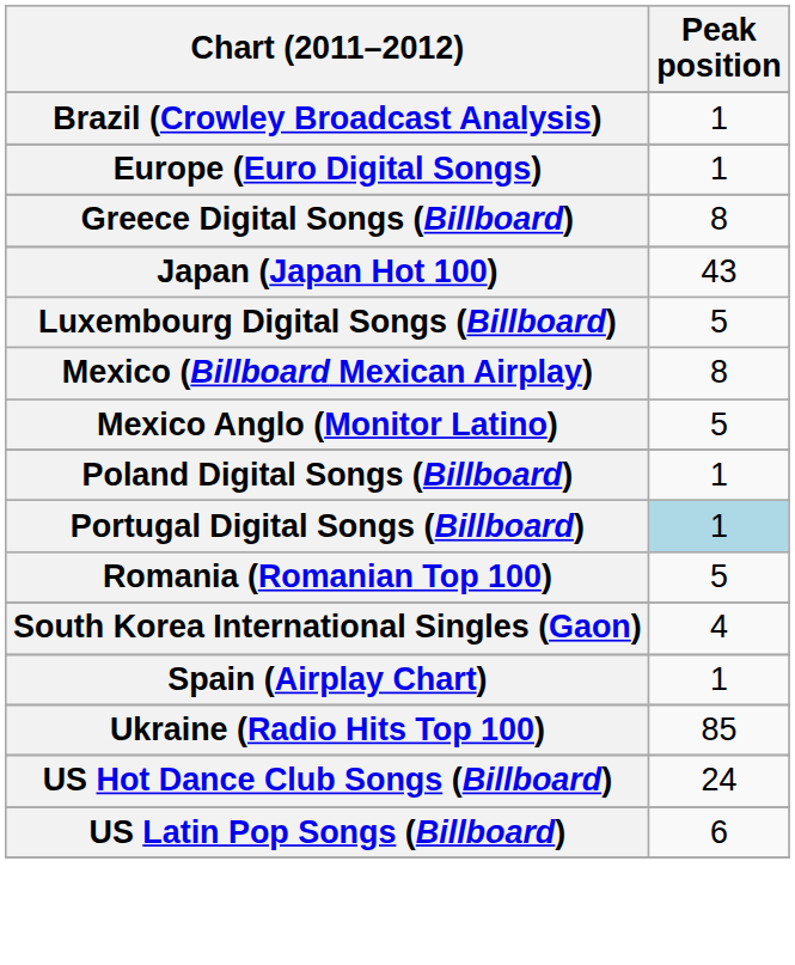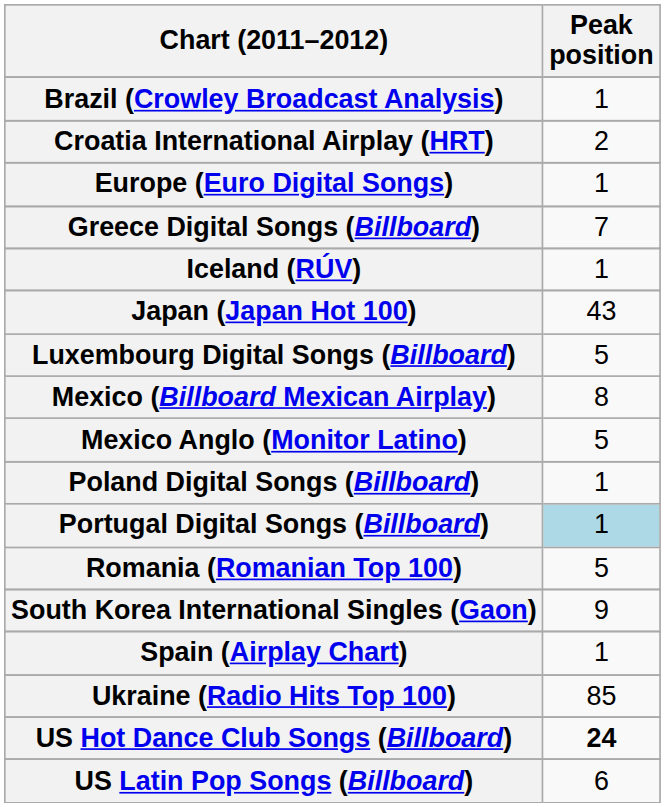 <table class="wikitable sortable plainrowheaders">
 <tr>
 <th scope="col">Chart (2011–2012)</th>
 <th scope="col">Peak<br>position</th>
 </tr>
 <tr>
 </tr>
 <tr>
 </tr>
 <tr>
 </tr>
 <tr>
 </tr>
 <tr>
 <th scope="row">Brazil (<a href='#'>Crowley Broadcast Analysis</a>)</th>
 <td style="text-align:center;">1</td>
 </tr>
 <tr>
 </tr>
 <tr>
+<th scope="row">Croatia International Airplay (<a href='#'>HRT</a>)</th>
+<td style="text-align:center;">2</td>
+</tr>
+<tr>
 </tr>
 <tr>
 </tr>
 <tr>
 <th scope="row">Europe (<a href='#'>Euro Digital Songs</a>)</th>
 <td style="text-align:center;">1</td>
 </tr>
 <tr>
 </tr>
 <tr>
 </tr>
 <tr>
 </tr>
 <tr>
 <th scope="row">Greece Digital Songs (<em><a href='#'>Billboard</a></em>)</th>
-<td style="text-align:center;">8</td>
+<td style="text-align:center;">7</td>
 </tr>
 <tr>
 </tr>
 <tr>
+</tr>
+<tr>
+<th scope="row">Iceland (<a href='#'>RÚV</a>)</th>
+<td style="text-align:center;">1</td>
 </tr>
 <tr>
 </tr>
 <tr>
 </tr>
 <tr>
 </tr>
 <tr>
 <th scope="row">Japan (<a href='#'>Japan Hot 100</a>)</th>
 <td style="text-align:center;">43</td>
 </tr>
 <tr>
 <th scope="row">Luxembourg Digital Songs (<em><a href='#'>Billboard</a></em>)</th>
 <td style="text-align:center;">5</td>
 </tr>
 <tr>
 <th scope="row">Mexico (<a href='#'><em>Billboard</em> Mexican Airplay</a>)</th>
 <td style="text-align:center;">8</td>
 </tr>
 <tr>
 <th scope="row">Mexico Anglo (<a href='#'>Monitor Latino</a>)</th>
 <td style="text-align:center;">5</td>
 </tr>
 <tr>
 </tr>
 <tr>
 </tr>
 <tr>
 </tr>
 <tr>
 </tr>
 <tr>
 </tr>
 <tr>
 <th scope="row">Poland Digital Songs (<em><a href='#'>Billboard</a></em>)</th>
 <td style="text-align:center;">1</td>
 </tr>
 <tr>
 <th scope="row">Portugal Digital Songs (<em><a href='#'>Billboard</a></em>)</th>
 <td style="background: lightblue; text-align:center;">1</td>
 </tr>
 <tr>
 <th scope="row">Romania (<a href='#'>Romanian Top 100</a>)</th>
 <td style="text-align:center;">5</td>
 </tr>
 <tr>
 </tr>
 <tr>
 </tr>
 <tr>
 <th scope="row">South Korea International Singles (<a href='#'>Gaon</a>)</th>
-<td style="text-align:center;">4</td>
+<td style="text-align:center;">9</td>
 </tr>
 <tr>
 </tr>
 <tr>
 <th scope="row">Spain (<a href='#'>Airplay Chart</a>)</th>
 <td style="text-align:center;">1</td>
 </tr>
 <tr>
 </tr>
 <tr>
 </tr>
 <tr>
 </tr>
 <tr>
 </tr>
 <tr>
 <th scope="row">Ukraine (<a href='#'>Radio Hits Top 100</a>)</th>
 <td style="text-align:center;">85</td>
 </tr>
 <tr>
 </tr>
 <tr>
 </tr>
 <tr>
 </tr>
 <tr>
 <th scope="row">US <a href='#'>Hot Dance Club Songs</a> (<em><a href='#'>Billboard</a></em>)</th>
-<td style="text-align:center;">24</td>
+<td style="text-align:center;"><strong>24</strong></td>
 </tr>
 <tr>
 </tr>
 <tr>
 <th scope="row">US <a href='#'>Latin Pop Songs</a> (<em><a href='#'>Billboard</a></em>)</th>
 <td style="text-align:center;">6</td>
 </tr>
 <tr>
 </tr>
 </table>
